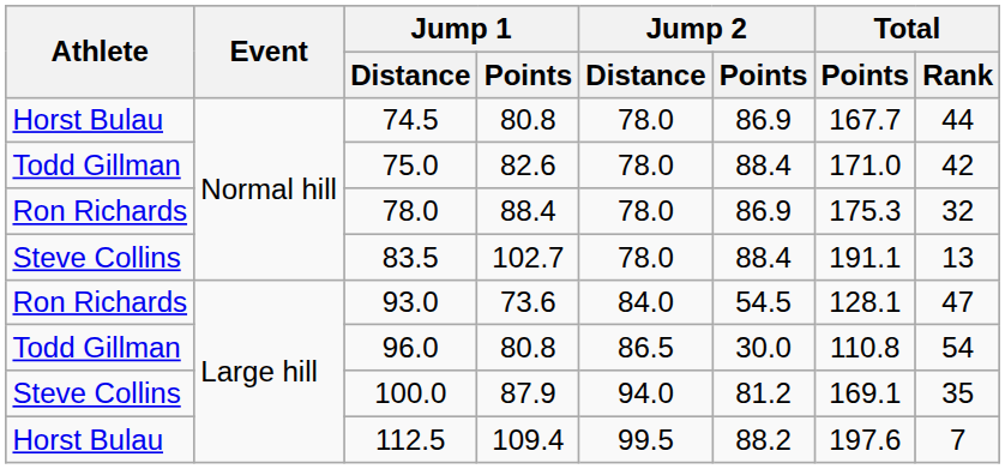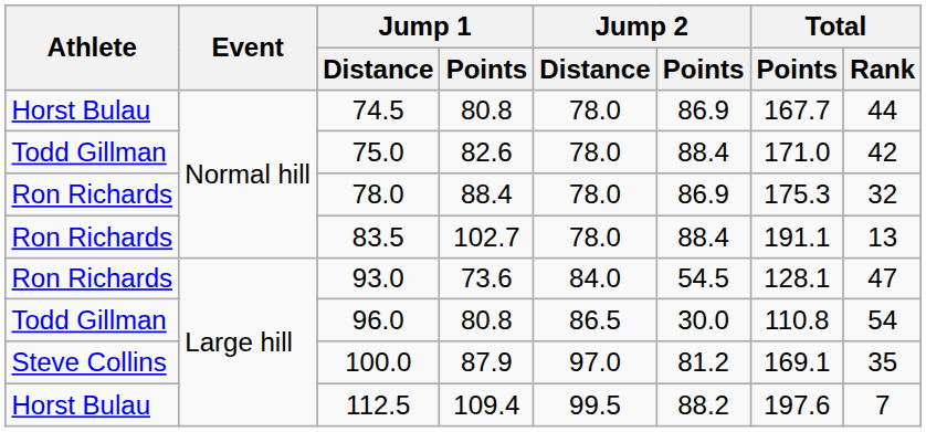 <table class="wikitable" style="font-size:90%">
 <tr>
 <th rowspan="2">Athlete</th>
 <th rowspan="2">Event</th>
 <th colspan="2">Jump 1</th>
 <th colspan="2">Jump 2</th>
 <th colspan="2">Total</th>
 </tr>
 <tr>
 <th>Distance</th>
 <th>Points</th>
 <th>Distance</th>
 <th>Points</th>
 <th>Points</th>
 <th>Rank</th>
 </tr>
 <tr>
 <td><a href='#'>Horst Bulau</a></td>
 <td rowspan="4">Normal hill</td>
 <td align="center">74.5</td>
 <td align="center">80.8</td>
 <td align="center">78.0</td>
 <td align="center">86.9</td>
 <td align="center">167.7</td>
 <td align="center">44</td>
 </tr>
 <tr>
 <td><a href='#'>Todd Gillman</a></td>
 <td align="center">75.0</td>
 <td align="center">82.6</td>
 <td align="center">78.0</td>
 <td align="center">88.4</td>
 <td align="center">171.0</td>
 <td align="center">42</td>
 </tr>
 <tr>
 <td><a href='#'>Ron Richards</a></td>
 <td align="center">78.0</td>
 <td align="center">88.4</td>
 <td align="center">78.0</td>
 <td align="center">86.9</td>
 <td align="center">175.3</td>
 <td align="center">32</td>
 </tr>
 <tr>
-<td><a href='#'>Steve Collins</a></td>
+<td><a href='#'>Ron Richards</a></td>
 <td align="center">83.5</td>
 <td align="center">102.7</td>
 <td align="center">78.0</td>
 <td align="center">88.4</td>
 <td align="center">191.1</td>
 <td align="center">13</td>
 </tr>
 <tr>
 <td><a href='#'>Ron Richards</a></td>
 <td rowspan="4">Large hill</td>
 <td align="center">93.0</td>
 <td align="center">73.6</td>
 <td align="center">84.0</td>
 <td align="center">54.5</td>
 <td align="center">128.1</td>
 <td align="center">47</td>
 </tr>
 <tr>
 <td><a href='#'>Todd Gillman</a></td>
 <td align="center">96.0</td>
 <td align="center">80.8</td>
 <td align="center">86.5</td>
 <td align="center">30.0</td>
 <td align="center">110.8</td>
 <td align="center">54</td>
 </tr>
 <tr>
 <td><a href='#'>Steve Collins</a></td>
 <td align="center">100.0</td>
 <td align="center">87.9</td>
-<td align="center">94.0</td>
+<td align="center">97.0</td>
 <td align="center">81.2</td>
 <td align="center">169.1</td>
 <td align="center">35</td>
 </tr>
 <tr>
 <td><a href='#'>Horst Bulau</a></td>
 <td align="center">112.5</td>
 <td align="center">109.4</td>
 <td align="center">99.5</td>
 <td align="center">88.2</td>
 <td align="center">197.6</td>
 <td align="center">7</td>
 </tr>
 </table>
